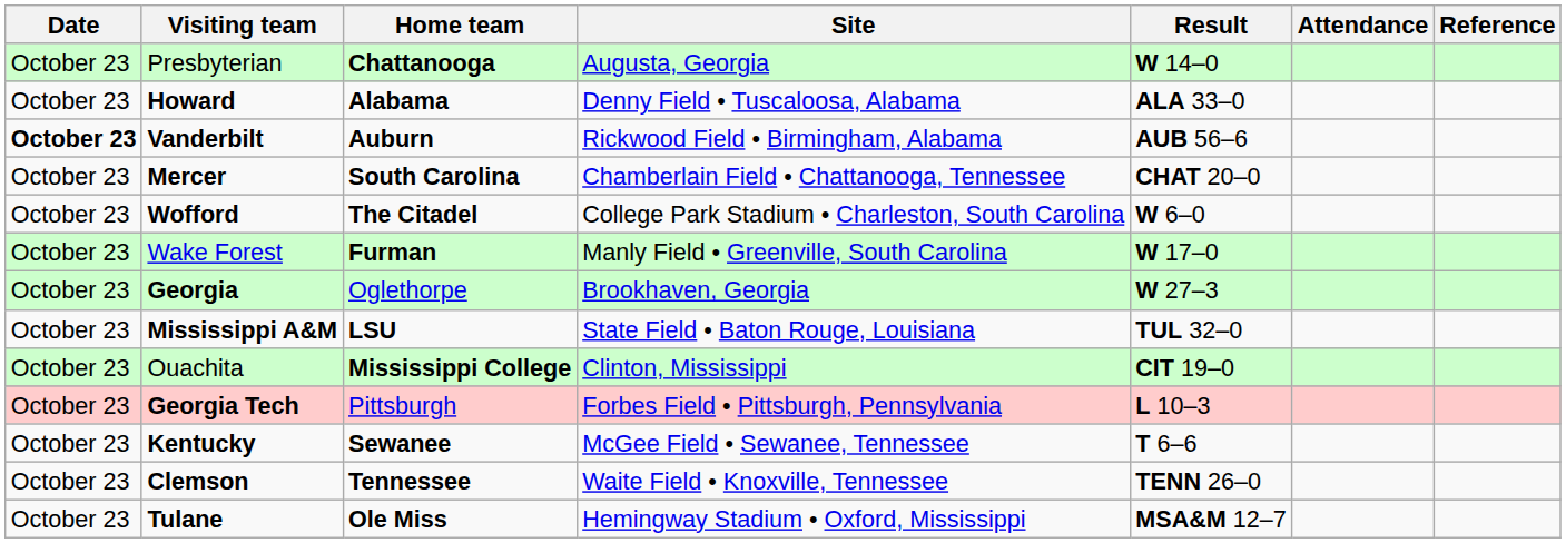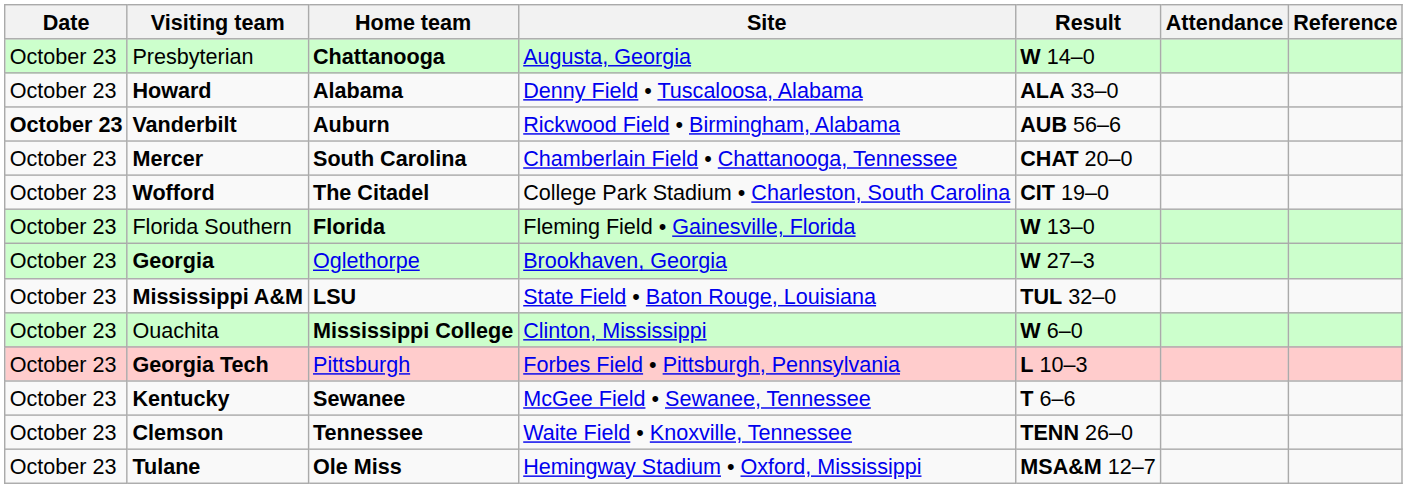 <table class="wikitable" style="font-size:95%;">
 <tr>
 <th>Date</th>
 <th>Visiting team</th>
 <th>Home team</th>
 <th>Site</th>
 <th>Result</th>
 <th>Attendance</th>
 <th class="unsortable">Reference</th>
 </tr>
 <tr bgcolor=ccffcc>
 <td>October 23</td>
 <td>Presbyterian</td>
 <td><strong>Chattanooga</strong></td>
 <td><a href='#'>Augusta, Georgia</a></td>
 <td><strong>W</strong> 14–0</td>
 <td></td>
 <td></td>
 </tr>
 <tr bgcolor=>
 <td>October 23</td>
 <td><strong>Howard</strong></td>
 <td><strong>Alabama</strong></td>
 <td><a href='#'>Denny Field</a> • <a href='#'>Tuscaloosa, Alabama</a></td>
 <td><strong>ALA</strong> 33–0</td>
 <td></td>
 <td></td>
 </tr>
 <tr bgcolor=>
 <td><strong>October 23</strong></td>
 <td><strong>Vanderbilt</strong></td>
 <td><strong>Auburn</strong></td>
 <td><a href='#'>Rickwood Field</a> • <a href='#'>Birmingham, Alabama</a></td>
 <td><strong>AUB</strong> 56–6</td>
 <td></td>
 <td></td>
 </tr>
 <tr bgcolor=>
 <td>October 23</td>
 <td><strong>Mercer</strong></td>
 <td><strong>South Carolina</strong></td>
 <td><a href='#'>Chamberlain Field</a> • <a href='#'>Chattanooga, Tennessee</a></td>
 <td><strong>CHAT</strong> 20–0</td>
 <td></td>
 <td></td>
 </tr>
 <tr bgcolor=>
 <td>October 23</td>
 <td><strong>Wofford</strong></td>
 <td><strong>The Citadel</strong></td>
 <td>College Park Stadium • <a href='#'>Charleston, South Carolina</a></td>
-<td><strong>W</strong> 6–0</td>
+<td><strong>CIT</strong> 19–0</td>
 <td></td>
 <td></td>
 </tr>
 <tr bgcolor=ccffcc>
 <td>October 23</td>
-<td><a href='#'>Wake Forest</a></td>
-<td><strong>Furman</strong></td>
-<td>Manly Field • <a href='#'>Greenville, South Carolina</a></td>
-<td><strong>W</strong> 17–0</td>
+<td>Florida Southern</td>
+<td><strong>Florida</strong></td>
+<td>Fleming Field • <a href='#'>Gainesville, Florida</a></td>
+<td><strong>W</strong> 13–0</td>
 <td></td>
 <td></td>
 </tr>
 <tr bgcolor=ccffcc>
 <td>October 23</td>
 <td><strong>Georgia</strong></td>
 <td><a href='#'>Oglethorpe</a></td>
 <td><a href='#'>Brookhaven, Georgia</a></td>
 <td><strong>W</strong> 27–3</td>
 <td></td>
 <td></td>
 </tr>
 <tr bgcolor=>
 <td>October 23</td>
 <td><strong>Mississippi A&M</strong></td>
 <td><strong>LSU</strong></td>
 <td><a href='#'>State Field</a> • <a href='#'>Baton Rouge, Louisiana</a></td>
 <td><strong>TUL</strong> 32–0</td>
 <td></td>
 <td></td>
 </tr>
 <tr bgcolor=ccffcc>
 <td>October 23</td>
 <td>Ouachita</td>
 <td><strong>Mississippi College</strong></td>
 <td><a href='#'>Clinton, Mississippi</a></td>
-<td><strong>CIT</strong> 19–0</td>
+<td><strong>W</strong> 6–0</td>
 <td></td>
 <td></td>
 </tr>
 <tr bgcolor=ffcccc>
 <td>October 23</td>
 <td><strong>Georgia Tech</strong></td>
 <td><a href='#'>Pittsburgh</a></td>
 <td><a href='#'>Forbes Field</a> • <a href='#'>Pittsburgh, Pennsylvania</a></td>
 <td><strong>L</strong> 10–3</td>
 <td></td>
 <td></td>
 </tr>
 <tr bgcolor=>
 <td>October 23</td>
 <td><strong>Kentucky</strong></td>
 <td><strong>Sewanee</strong></td>
 <td><a href='#'>McGee Field</a> • <a href='#'>Sewanee, Tennessee</a></td>
 <td><strong>T</strong> 6–6</td>
 <td></td>
 <td></td>
 </tr>
 <tr bgcolor=>
 <td>October 23</td>
 <td><strong>Clemson</strong></td>
 <td><strong>Tennessee</strong></td>
 <td><a href='#'>Waite Field</a> • <a href='#'>Knoxville, Tennessee</a></td>
 <td><strong>TENN</strong> 26–0</td>
 <td></td>
 <td></td>
 </tr>
 <tr bgcolor=>
 <td>October 23</td>
 <td><strong>Tulane</strong></td>
 <td><strong>Ole Miss</strong></td>
 <td><a href='#'>Hemingway Stadium</a> • <a href='#'>Oxford, Mississippi</a></td>
 <td><strong>MSA&M</strong> 12–7</td>
 <td></td>
 <td></td>
 </tr>
 </table>
